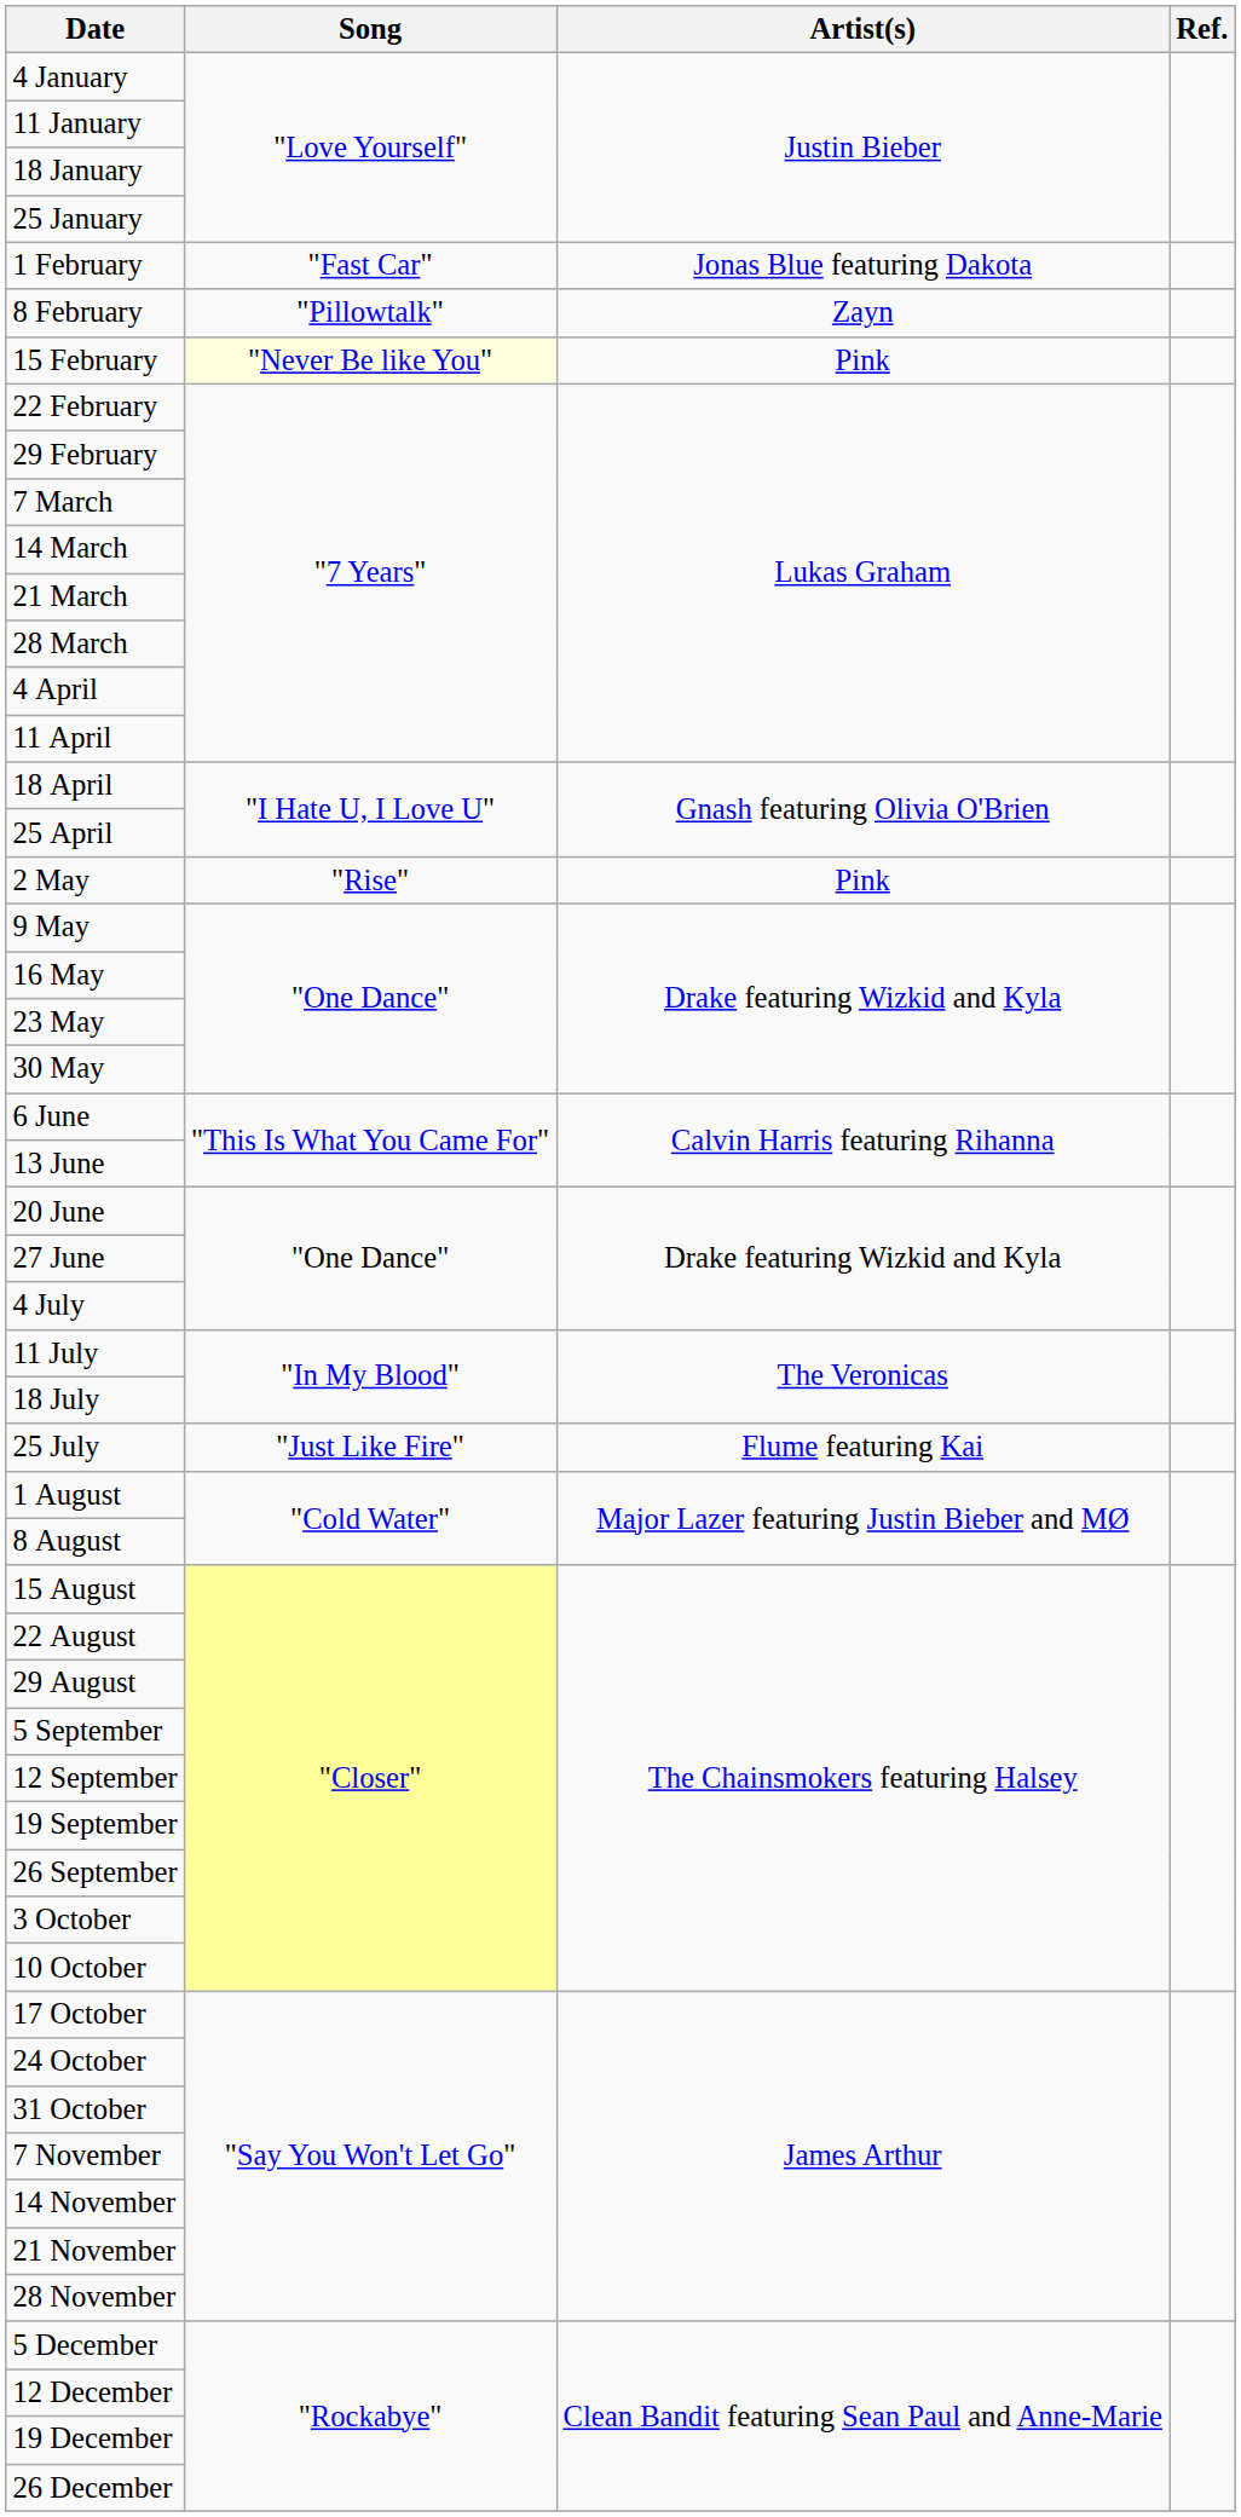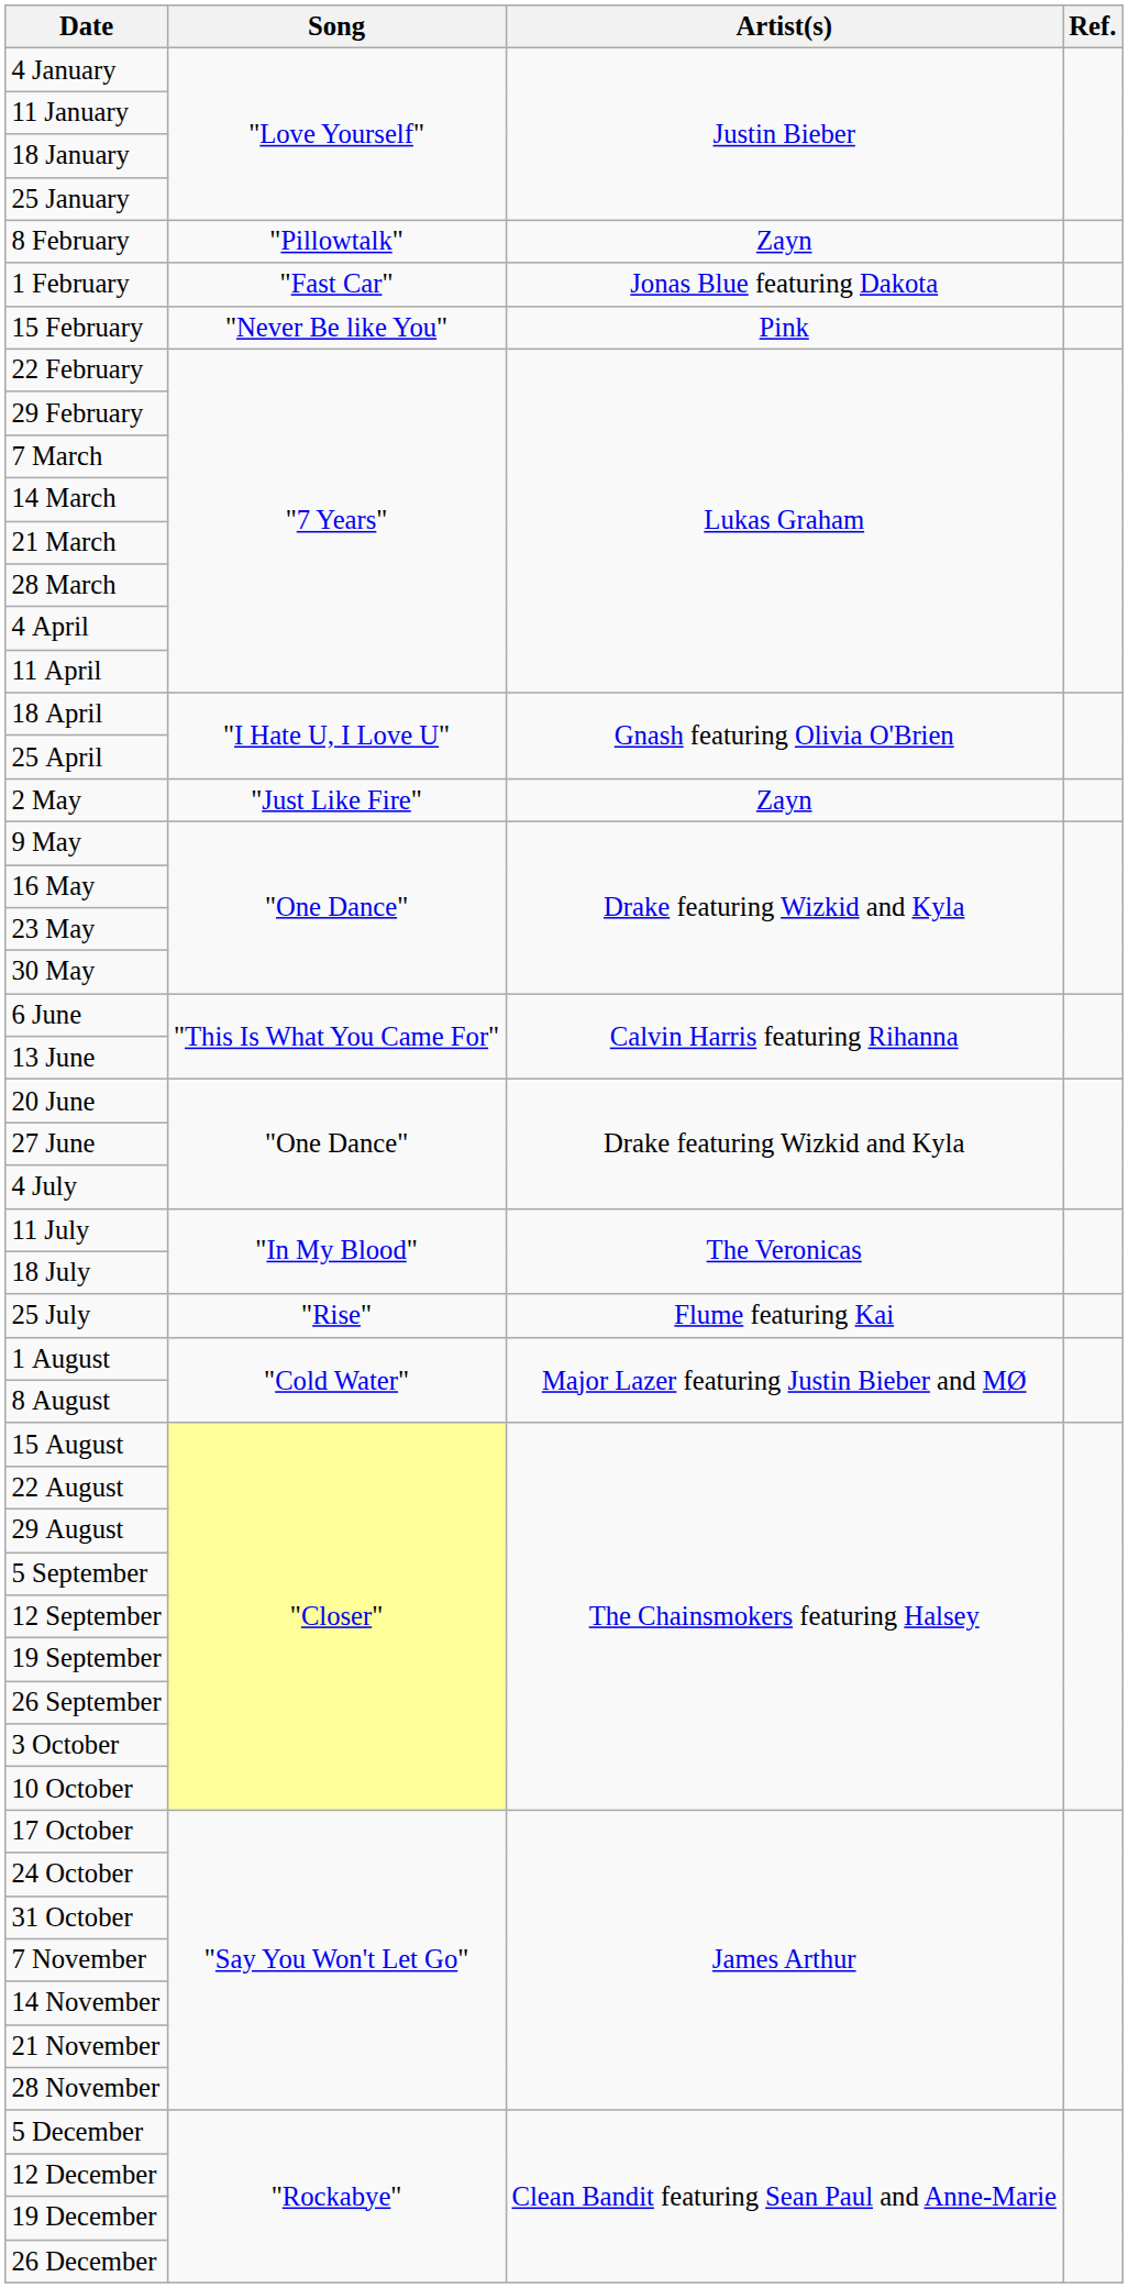 <table class="wikitable">
 <tr>
 <th style="text-align: center;">Date</th>
 <th style="text-align: center;">Song</th>
 <th style="text-align: center;">Artist(s)</th>
 <th style="text-align: center;">Ref.</th>
 </tr>
 <tr>
 <td>4 January</td>
 <td rowspan="4" style="text-align: center;">"<a href='#'>Love Yourself</a>"</td>
 <td rowspan="4" style="text-align: center;"><a href='#'>Justin Bieber</a></td>
 <td rowspan="4" style="text-align: center;"></td>
 </tr>
 <tr>
 <td>11 January</td>
 </tr>
 <tr>
 <td>18 January</td>
 </tr>
 <tr>
 <td>25 January</td>
 </tr>
 <tr>
+<td>8 February</td>
+<td style="text-align: center;">"<a href='#'>Pillowtalk</a>"</td>
+<td style="text-align: center;"><a href='#'>Zayn</a></td>
+<td style="text-align: center;"></td>
+</tr>
+<tr>
 <td>1 February</td>
 <td style="text-align: center;">"<a href='#'>Fast Car</a>"</td>
 <td style="text-align: center;"><a href='#'>Jonas Blue</a> featuring <a href='#'>Dakota</a></td>
 <td style="text-align: center;"></td>
 </tr>
 <tr>
-<td>8 February</td>
-<td style="text-align: center;">"<a href='#'>Pillowtalk</a>"</td>
-<td style="text-align: center;"><a href='#'>Zayn</a></td>
-<td style="text-align: center;"></td>
-</tr>
-<tr>
 <td>15 February</td>
-<td style="background: lightyellow; text-align: center;">"<a href='#'>Never Be like You</a>"</td>
+<td style="text-align: center;">"<a href='#'>Never Be like You</a>"</td>
 <td style="text-align: center;"><a href='#'>Pink</a></td>
 <td style="text-align: center;"></td>
 </tr>
 <tr>
 <td>22 February</td>
 <td rowspan="8" style="text-align: center;">"<a href='#'>7 Years</a>"</td>
 <td rowspan="8" style="text-align: center;"><a href='#'>Lukas Graham</a></td>
 <td rowspan="8" style="text-align: center;"></td>
 </tr>
 <tr>
 <td>29 February</td>
 </tr>
 <tr>
 <td>7 March</td>
 </tr>
 <tr>
 <td>14 March</td>
 </tr>
 <tr>
 <td>21 March</td>
 </tr>
 <tr>
 <td>28 March</td>
 </tr>
 <tr>
 <td>4 April</td>
 </tr>
 <tr>
 <td>11 April</td>
 </tr>
 <tr>
 <td>18 April</td>
 <td rowspan="2" style="text-align: center;">"<a href='#'>I Hate U, I Love U</a>"</td>
 <td rowspan="2" style="text-align: center;"><a href='#'>Gnash</a> featuring <a href='#'>Olivia O'Brien</a></td>
 <td rowspan="2" style="text-align: center;"></td>
 </tr>
 <tr>
 <td>25 April</td>
 </tr>
 <tr>
 <td>2 May</td>
-<td style="text-align: center;">"<a href='#'>Rise</a>"</td>
-<td style="text-align: center;"><a href='#'>Pink</a></td>
+<td style="text-align: center;">"<a href='#'>Just Like Fire</a>"</td>
+<td style="text-align: center;"><a href='#'>Zayn</a></td>
 <td style="text-align: center;"></td>
 </tr>
 <tr>
 <td>9 May</td>
 <td rowspan="4" style="text-align: center;">"<a href='#'>One Dance</a>"</td>
 <td rowspan="4" style="text-align: center;"><a href='#'>Drake</a> featuring <a href='#'>Wizkid</a> and <a href='#'>Kyla</a></td>
 <td rowspan="4" style="text-align: center;"></td>
 </tr>
 <tr>
 <td>16 May</td>
 </tr>
 <tr>
 <td>23 May</td>
 </tr>
 <tr>
 <td>30 May</td>
 </tr>
 <tr>
 <td>6 June</td>
 <td rowspan="2" style="text-align: center;">"<a href='#'>This Is What You Came For</a>"</td>
 <td rowspan="2" style="text-align: center;"><a href='#'>Calvin Harris</a> featuring <a href='#'>Rihanna</a></td>
 <td rowspan="2" style="text-align: center;"></td>
 </tr>
 <tr>
 <td>13 June</td>
 </tr>
 <tr>
 <td>20 June</td>
 <td rowspan="3" style="text-align: center;">"One Dance"</td>
 <td rowspan="3" style="text-align: center;">Drake featuring Wizkid and Kyla</td>
 <td rowspan="3" style="text-align: center;"></td>
 </tr>
 <tr>
 <td>27 June</td>
 </tr>
 <tr>
 <td>4 July</td>
 </tr>
 <tr>
 <td>11 July</td>
 <td rowspan="2" style="text-align: center;">"<a href='#'>In My Blood</a>"</td>
 <td rowspan="2" style="text-align: center;"><a href='#'>The Veronicas</a></td>
 <td rowspan="2" style="text-align: center;"></td>
 </tr>
 <tr>
 <td>18 July</td>
 </tr>
 <tr>
 <td>25 July</td>
-<td style="text-align: center;">"<a href='#'>Just Like Fire</a>"</td>
+<td style="text-align: center;">"<a href='#'>Rise</a>"</td>
 <td style="text-align: center;"><a href='#'>Flume</a> featuring <a href='#'>Kai</a></td>
 <td style="text-align: center;"></td>
 </tr>
 <tr>
 <td>1 August</td>
 <td rowspan="2" style="text-align: center;">"<a href='#'>Cold Water</a>"</td>
 <td rowspan="2" style="text-align: center;"><a href='#'>Major Lazer</a> featuring <a href='#'>Justin Bieber</a> and <a href='#'>MØ</a></td>
 <td rowspan="2" style="text-align: center;"></td>
 </tr>
 <tr>
 <td>8 August</td>
 </tr>
 <tr>
 <td>15 August</td>
 <td bgcolor=#FFFF99 rowspan="9" style="text-align: center;">"<a href='#'>Closer</a>"</td>
 <td rowspan="9" style="text-align: center;"><a href='#'>The Chainsmokers</a> featuring <a href='#'>Halsey</a></td>
 <td rowspan="9" style="text-align: center;"></td>
 </tr>
 <tr>
 <td>22 August</td>
 </tr>
 <tr>
 <td>29 August</td>
 </tr>
 <tr>
 <td>5 September</td>
 </tr>
 <tr>
 <td>12 September</td>
 </tr>
 <tr>
 <td>19 September</td>
 </tr>
 <tr>
 <td>26 September</td>
 </tr>
 <tr>
 <td>3 October</td>
 </tr>
 <tr>
 <td>10 October</td>
 </tr>
 <tr>
 <td>17 October</td>
 <td rowspan="7" style="text-align: center;">"<a href='#'>Say You Won't Let Go</a>"</td>
 <td rowspan="7" style="text-align: center;"><a href='#'>James Arthur</a></td>
 <td rowspan="7" style="text-align: center;"></td>
 </tr>
 <tr>
 <td>24 October</td>
 </tr>
 <tr>
 <td>31 October</td>
 </tr>
 <tr>
 <td>7 November</td>
 </tr>
 <tr>
 <td>14 November</td>
 </tr>
 <tr>
 <td>21 November</td>
 </tr>
 <tr>
 <td>28 November</td>
 </tr>
 <tr>
 <td>5 December</td>
 <td rowspan="4" style="text-align: center;">"<a href='#'>Rockabye</a>"</td>
 <td rowspan="4" style="text-align: center;"><a href='#'>Clean Bandit</a> featuring <a href='#'>Sean Paul</a> and <a href='#'>Anne-Marie</a></td>
 <td rowspan="4" style="text-align: center;"></td>
 </tr>
 <tr>
 <td>12 December</td>
 </tr>
 <tr>
 <td>19 December</td>
 </tr>
 <tr>
 <td>26 December</td>
 </tr>
 </table>
